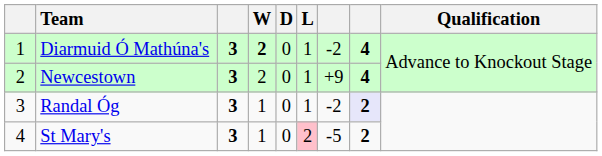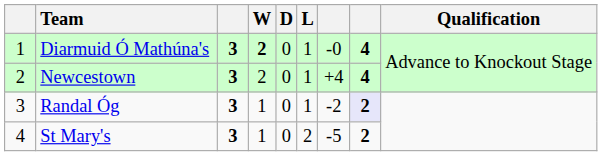 <table class="wikitable" style="text-align:center">
 <tr>
 <th width="20"></th>
 <th width="150" style="text-align:left;">Team</th>
 <th width="20"></th>
 <th>W</th>
 <th>D</th>
 <th>L</th>
 <th width="20"></th>
 <th width="20"></th>
 <th>Qualification</th>
 </tr>
 <tr style="background:#ccffcc">
 <td>1</td>
 <td align="left"> <a href='#'>Diarmuid Ó Mathúna's</a></td>
 <td><strong>3</strong></td>
 <td><strong>2</strong></td>
 <td>0</td>
 <td>1</td>
-<td>-2</td>
+<td>-0</td>
 <td><strong>4</strong></td>
 <td rowspan="2">Advance to Knockout Stage</td>
 </tr>
 <tr style="background:#ccffcc">
 <td>2</td>
 <td align="left"> <a href='#'>Newcestown</a></td>
 <td><strong>3</strong></td>
 <td>2</td>
 <td>0</td>
 <td>1</td>
-<td>+9</td>
+<td>+4</td>
 <td><strong>4</strong></td>
 </tr>
 <tr>
 <td>3</td>
 <td align="left"> <a href='#'>Randal Óg</a></td>
 <td><strong>3</strong></td>
 <td>1</td>
 <td>0</td>
 <td>1</td>
 <td>-2</td>
 <td style="background: lavender;"><strong>2</strong></td>
 <td rowspan="2"></td>
 </tr>
 <tr>
 <td>4</td>
 <td align="left"> <a href='#'>St Mary's</a></td>
 <td><strong>3</strong></td>
 <td>1</td>
 <td>0</td>
-<td style="background: pink;">2</td>
+<td>2</td>
 <td>-5</td>
 <td><strong>2</strong></td>
 </tr>
 </table>
